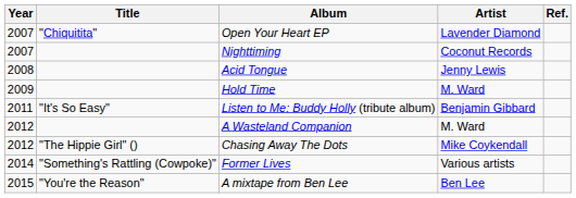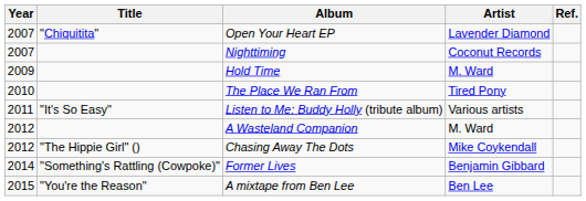 <table class="wikitable">
 <tr>
 <th>Year</th>
 <th>Title</th>
 <th>Album</th>
 <th>Artist</th>
 <th class="unsortable">Ref.</th>
 </tr>
 <tr>
 <td>2007</td>
 <td>"<a href='#'>Chiquitita</a>"</td>
 <td><em>Open Your Heart EP</em></td>
 <td><a href='#'>Lavender Diamond</a></td>
 <td></td>
 </tr>
 <tr>
 <td>2007</td>
 <td></td>
 <td><em><a href='#'>Nighttiming</a></em></td>
 <td><a href='#'>Coconut Records</a></td>
 <td></td>
 </tr>
 <tr>
-<td>2008</td>
-<td></td>
-<td><em><a href='#'>Acid Tongue</a></em></td>
-<td><a href='#'>Jenny Lewis</a></td>
-<td></td>
-</tr>
-<tr>
 <td>2009</td>
 <td></td>
 <td><em><a href='#'>Hold Time</a></em></td>
 <td><a href='#'>M. Ward</a></td>
 <td></td>
 </tr>
 <tr>
+<td>2010</td>
+<td></td>
+<td><em><a href='#'>The Place We Ran From</a></em></td>
+<td><a href='#'>Tired Pony</a></td>
+<td><br></td>
+</tr>
+<tr>
 <td>2011</td>
 <td>"It's So Easy"</td>
 <td><em><a href='#'>Listen to Me: Buddy Holly</a></em> (tribute album)</td>
-<td><a href='#'>Benjamin Gibbard</a></td>
+<td>Various artists</td>
 <td></td>
 </tr>
 <tr>
 <td>2012</td>
 <td></td>
 <td><em><a href='#'>A Wasteland Companion</a></em></td>
 <td>M. Ward</td>
 <td></td>
 </tr>
 <tr>
 <td>2012</td>
 <td>"The Hippie Girl" ()</td>
 <td><em>Chasing Away The Dots</em></td>
 <td><a href='#'>Mike Coykendall</a></td>
 <td></td>
 </tr>
 <tr>
 <td>2014</td>
 <td>"Something's Rattling (Cowpoke)"</td>
 <td><em><a href='#'>Former Lives</a></em></td>
-<td>Various artists</td>
+<td><a href='#'>Benjamin Gibbard</a></td>
 <td></td>
 </tr>
 <tr>
 <td>2015</td>
 <td>"You're the Reason"</td>
 <td><em>A mixtape from Ben Lee</em></td>
 <td><a href='#'>Ben Lee</a></td>
 <td></td>
 </tr>
 </table>
